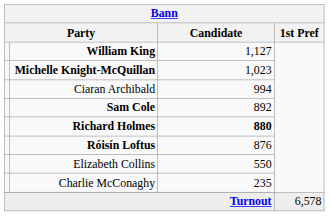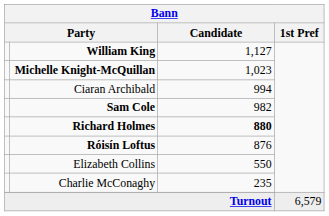 <table class="wikitable">
 <tr>
 <th colspan="4" align="center"><a href='#'>Bann</a></th>
 </tr>
 <tr>
 <th colspan="2" align="center" width=200>Party</th>
 <th width=150>Candidate</th>
 <th width=60>1st Pref</th>
 </tr>
 <tr>
 <td></td>
 <td align="right"><strong>William King</strong></td>
 <td align="right">1,127</td>
 </tr>
 <tr>
 <td></td>
 <td align="right"><strong>Michelle Knight-McQuillan</strong></td>
 <td align="right">1,023</td>
 </tr>
 <tr>
 <td></td>
 <td align="right">Ciaran Archibald</td>
 <td align="right">994</td>
 </tr>
 <tr>
 <td></td>
 <td align="right"><strong>Sam Cole</strong></td>
-<td align="right">892</td>
+<td align="right">982</td>
 </tr>
 <tr>
 <td></td>
 <td align="right"><strong>Richard Holmes</strong></td>
 <td align="right"><strong>880</strong></td>
 </tr>
 <tr>
 <td></td>
 <td align="right"><strong>Róisín Loftus</strong></td>
 <td align="right">876</td>
 </tr>
 <tr>
 <td></td>
 <td align="right">Elizabeth Collins</td>
 <td align="right">550</td>
 </tr>
 <tr>
 <td></td>
 <td align="right">Charlie McConaghy</td>
 <td align="right">235</td>
 </tr>
 <tr>
 </tr>
 <tr bgcolor="EEEEEE">
 <td colspan=3 align="right"><strong><a href='#'>Turnout</a></strong></td>
-<td align="right">6,578</td>
+<td align="right">6,579</td>
 </tr>
 </table>
